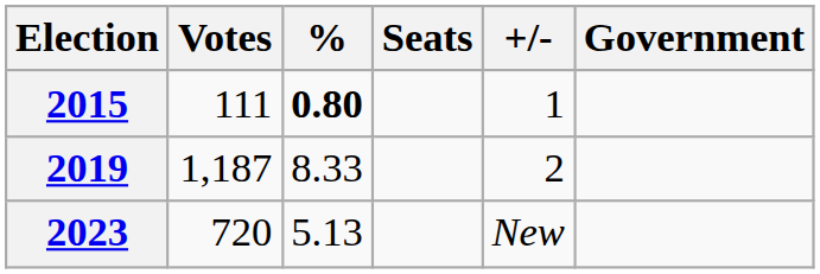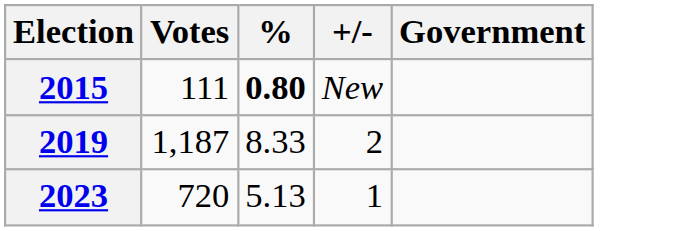 <table class="wikitable" style="text-align:right;">
 <tr>
 <th>Election</th>
 <th>Votes</th>
 <th>%</th>
-<th>Seats</th>
 <th>+/-</th>
 <th>Government</th>
 </tr>
 <tr>
 <th><a href='#'>2015</a></th>
 <td>111</td>
 <td><strong>0.80</strong></td>
-<td></td>
-<td>1</td>
+<td><em>New</em></td>
 <td></td>
 </tr>
 <tr>
 <th><a href='#'>2019</a></th>
 <td>1,187</td>
 <td>8.33</td>
-<td></td>
 <td>2</td>
 <td></td>
 </tr>
 <tr>
 <th><a href='#'>2023</a></th>
 <td>720</td>
 <td>5.13</td>
-<td></td>
-<td><em>New</em></td>
+<td>1</td>
 <td></td>
 </tr>
 </table>
